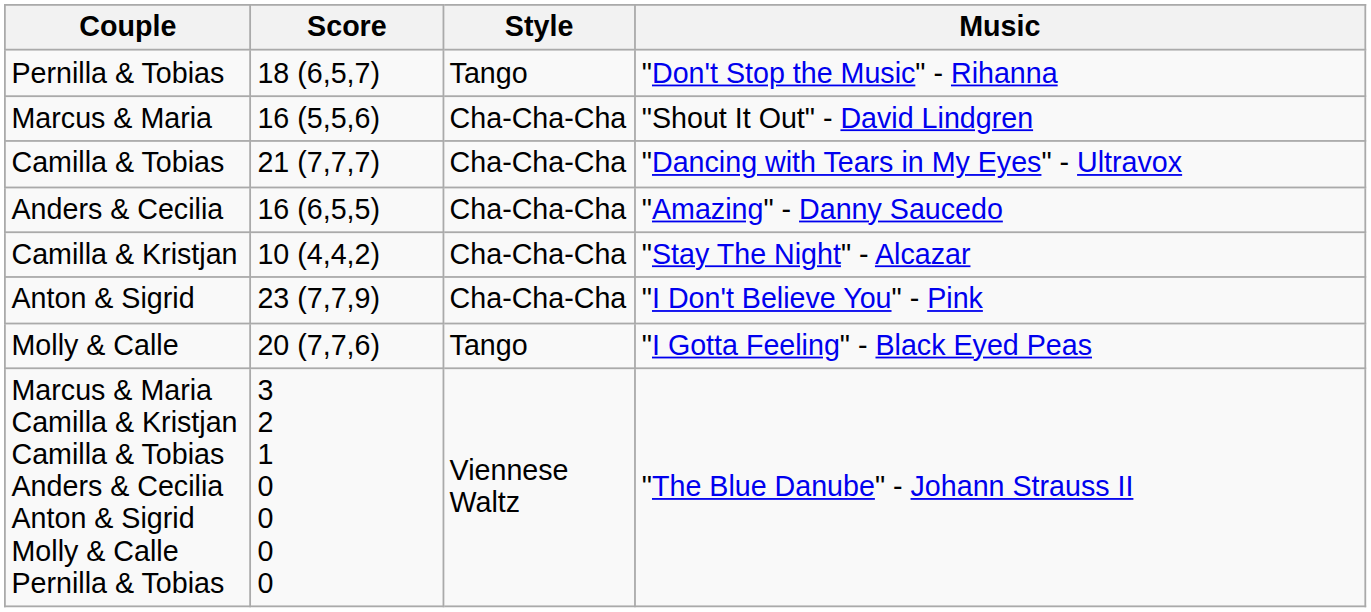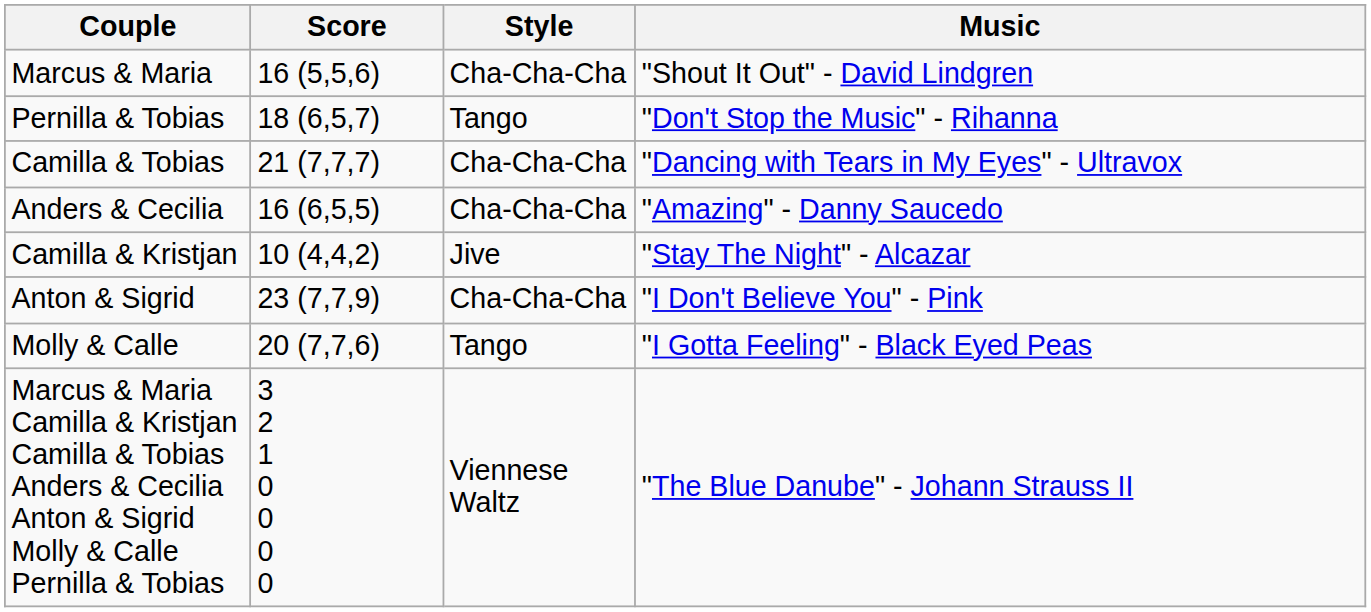 <table class="wikitable">
 <tr>
 <th width="130">Couple</th>
 <th width="100">Score</th>
 <th width="100">Style</th>
 <th width="400">Music</th>
 </tr>
 <tr>
+<td>Marcus & Maria</td>
+<td>16 (5,5,6)</td>
+<td>Cha-Cha-Cha</td>
+<td>"Shout It Out" - <a href='#'>David Lindgren</a></td>
+</tr>
+<tr>
 <td>Pernilla & Tobias</td>
 <td>18 (6,5,7)</td>
 <td>Tango</td>
 <td>"<a href='#'>Don't Stop the Music</a>" - <a href='#'>Rihanna</a></td>
-</tr>
-<tr>
-<td>Marcus & Maria</td>
-<td>16 (5,5,6)</td>
-<td>Cha-Cha-Cha</td>
-<td>"Shout It Out" - <a href='#'>David Lindgren</a></td>
 </tr>
 <tr>
 <td>Camilla & Tobias</td>
 <td>21 (7,7,7)</td>
 <td>Cha-Cha-Cha</td>
 <td>"<a href='#'>Dancing with Tears in My Eyes</a>" - <a href='#'>Ultravox</a></td>
 </tr>
 <tr>
 <td>Anders & Cecilia</td>
 <td>16 (6,5,5)</td>
 <td>Cha-Cha-Cha</td>
 <td>"<a href='#'>Amazing</a>" - <a href='#'>Danny Saucedo</a></td>
 </tr>
 <tr>
 <td>Camilla & Kristjan</td>
 <td>10 (4,4,2)</td>
-<td>Cha-Cha-Cha</td>
+<td>Jive</td>
 <td>"<a href='#'>Stay The Night</a>" - <a href='#'>Alcazar</a></td>
 </tr>
 <tr>
 <td>Anton & Sigrid</td>
 <td>23 (7,7,9)</td>
 <td>Cha-Cha-Cha</td>
 <td>"<a href='#'>I Don't Believe You</a>" - <a href='#'>Pink</a></td>
 </tr>
 <tr>
 <td>Molly & Calle</td>
 <td>20 (7,7,6)</td>
 <td>Tango</td>
 <td>"<a href='#'>I Gotta Feeling</a>" - <a href='#'>Black Eyed Peas</a></td>
 </tr>
 <tr>
 <td>Marcus & Maria<br>Camilla & Kristjan<br>Camilla & Tobias<br>Anders & Cecilia<br>Anton & Sigrid<br>Molly & Calle<br>Pernilla & Tobias</td>
 <td>3<br>2<br>1<br>0<br>0<br>0<br>0</td>
 <td>Viennese Waltz</td>
 <td>"<a href='#'>The Blue Danube</a>" - <a href='#'>Johann Strauss II</a></td>
 </tr>
 </table>
